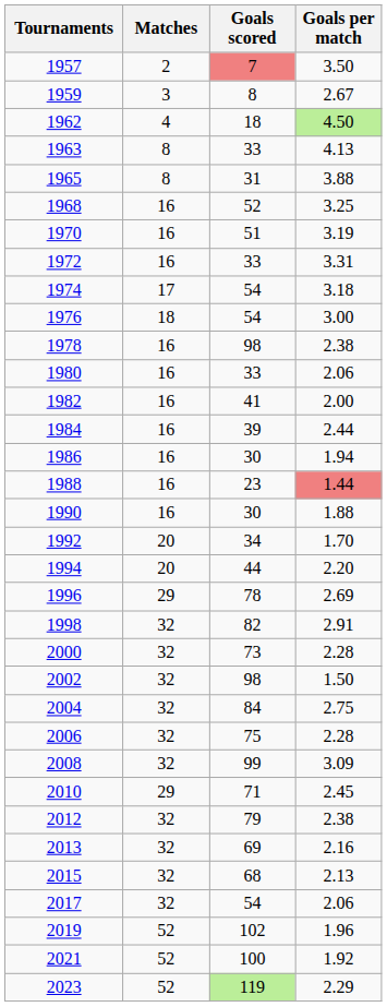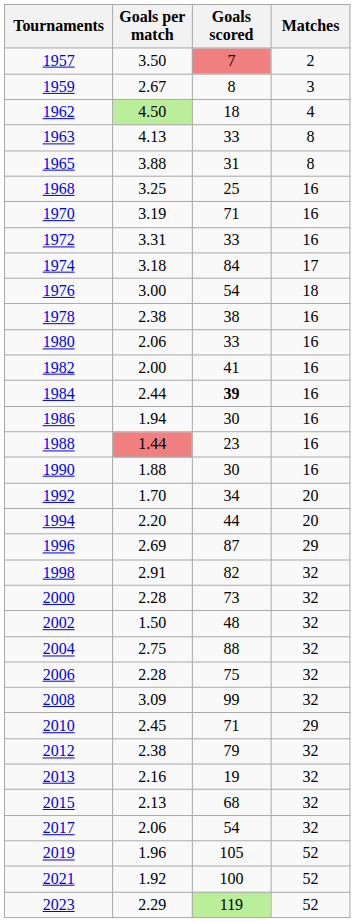 <table class="wikitable" style="text-align:center; font-size:99%;" width="55%">
 <tr>
 <th width="20%">Tournaments</th>
+<th width="20%">Goals per match</th>
+<th width="20%">Goals scored</th>
 <th width="20%">Matches</th>
-<th width="20%">Goals scored</th>
-<th width="20%">Goals per match</th>
 </tr>
 <tr>
 <td><a href='#'>1957</a></td>
+<td>3.50</td>
+<td style="background-color:#F08080">7</td>
 <td>2</td>
-<td style="background-color:#F08080">7</td>
-<td>3.50</td>
 </tr>
 <tr>
 <td><a href='#'>1959</a></td>
+<td>2.67</td>
+<td>8</td>
 <td>3</td>
-<td>8</td>
-<td>2.67</td>
 </tr>
 <tr>
 <td><a href='#'>1962</a></td>
+<td style="background-color:#be9">4.50</td>
+<td>18</td>
 <td>4</td>
-<td>18</td>
-<td style="background-color:#be9">4.50</td>
 </tr>
 <tr>
 <td><a href='#'>1963</a></td>
+<td>4.13</td>
+<td>33</td>
 <td>8</td>
-<td>33</td>
-<td>4.13</td>
 </tr>
 <tr>
 <td><a href='#'>1965</a></td>
+<td>3.88</td>
+<td>31</td>
 <td>8</td>
-<td>31</td>
-<td>3.88</td>
 </tr>
 <tr>
 <td><a href='#'>1968</a></td>
+<td>3.25</td>
+<td>25</td>
 <td>16</td>
-<td>52</td>
-<td>3.25</td>
 </tr>
 <tr>
 <td><a href='#'>1970</a></td>
+<td>3.19</td>
+<td>71</td>
 <td>16</td>
-<td>51</td>
-<td>3.19</td>
 </tr>
 <tr>
 <td><a href='#'>1972</a></td>
+<td>3.31</td>
+<td>33</td>
 <td>16</td>
-<td>33</td>
-<td>3.31</td>
 </tr>
 <tr>
 <td><a href='#'>1974</a></td>
+<td>3.18</td>
+<td>84</td>
 <td>17</td>
-<td>54</td>
-<td>3.18</td>
 </tr>
 <tr>
 <td><a href='#'>1976</a></td>
+<td>3.00</td>
+<td>54</td>
 <td>18</td>
-<td>54</td>
-<td>3.00</td>
 </tr>
 <tr>
 <td><a href='#'>1978</a></td>
+<td>2.38</td>
+<td>38</td>
 <td>16</td>
-<td>98</td>
-<td>2.38</td>
 </tr>
 <tr>
 <td><a href='#'>1980</a></td>
+<td>2.06</td>
+<td>33</td>
 <td>16</td>
-<td>33</td>
-<td>2.06</td>
 </tr>
 <tr>
 <td><a href='#'>1982</a></td>
+<td>2.00</td>
+<td>41</td>
 <td>16</td>
-<td>41</td>
-<td>2.00</td>
 </tr>
 <tr>
 <td><a href='#'>1984</a></td>
+<td>2.44</td>
+<td><strong>39</strong></td>
 <td>16</td>
-<td>39</td>
-<td>2.44</td>
 </tr>
 <tr>
 <td><a href='#'>1986</a></td>
+<td>1.94</td>
+<td>30</td>
 <td>16</td>
-<td>30</td>
-<td>1.94</td>
 </tr>
 <tr>
 <td><a href='#'>1988</a></td>
+<td style="background-color:#F08080">1.44</td>
+<td>23</td>
 <td>16</td>
-<td>23</td>
-<td style="background-color:#F08080">1.44</td>
 </tr>
 <tr>
 <td><a href='#'>1990</a></td>
+<td>1.88</td>
+<td>30</td>
 <td>16</td>
-<td>30</td>
-<td>1.88</td>
 </tr>
 <tr>
 <td><a href='#'>1992</a></td>
+<td>1.70</td>
+<td>34</td>
 <td>20</td>
-<td>34</td>
-<td>1.70</td>
 </tr>
 <tr>
 <td><a href='#'>1994</a></td>
+<td>2.20</td>
+<td>44</td>
 <td>20</td>
-<td>44</td>
-<td>2.20</td>
 </tr>
 <tr>
 <td><a href='#'>1996</a></td>
+<td>2.69</td>
+<td>87</td>
 <td>29</td>
-<td>78</td>
-<td>2.69</td>
 </tr>
 <tr>
 <td><a href='#'>1998</a></td>
+<td>2.91</td>
+<td>82</td>
 <td>32</td>
-<td>82</td>
-<td>2.91</td>
 </tr>
 <tr>
 <td><a href='#'>2000</a></td>
+<td>2.28</td>
+<td>73</td>
 <td>32</td>
-<td>73</td>
-<td>2.28</td>
 </tr>
 <tr>
 <td><a href='#'>2002</a></td>
+<td>1.50</td>
+<td>48</td>
 <td>32</td>
-<td>98</td>
-<td>1.50</td>
 </tr>
 <tr>
 <td><a href='#'>2004</a></td>
+<td>2.75</td>
+<td>88</td>
 <td>32</td>
-<td>84</td>
-<td>2.75</td>
 </tr>
 <tr>
 <td><a href='#'>2006</a></td>
+<td>2.28</td>
+<td>75</td>
 <td>32</td>
-<td>75</td>
-<td>2.28</td>
 </tr>
 <tr>
 <td><a href='#'>2008</a></td>
+<td>3.09</td>
+<td>99</td>
 <td>32</td>
-<td>99</td>
-<td>3.09</td>
 </tr>
 <tr>
 <td><a href='#'>2010</a></td>
+<td>2.45</td>
+<td>71</td>
 <td>29</td>
-<td>71</td>
-<td>2.45</td>
 </tr>
 <tr>
 <td><a href='#'>2012</a></td>
+<td>2.38</td>
+<td>79</td>
 <td>32</td>
-<td>79</td>
-<td>2.38</td>
 </tr>
 <tr>
 <td><a href='#'>2013</a></td>
+<td>2.16</td>
+<td>19</td>
 <td>32</td>
-<td>69</td>
-<td>2.16</td>
 </tr>
 <tr>
 <td><a href='#'>2015</a></td>
+<td>2.13</td>
+<td>68</td>
 <td>32</td>
-<td>68</td>
-<td>2.13</td>
 </tr>
 <tr>
 <td><a href='#'>2017</a></td>
+<td>2.06</td>
+<td>54</td>
 <td>32</td>
-<td>54</td>
-<td>2.06</td>
 </tr>
 <tr>
 <td><a href='#'>2019</a></td>
+<td>1.96</td>
+<td>105</td>
 <td>52</td>
-<td>102</td>
-<td>1.96</td>
 </tr>
 <tr>
 <td><a href='#'>2021</a></td>
+<td>1.92</td>
+<td>100</td>
 <td>52</td>
-<td>100</td>
-<td>1.92</td>
 </tr>
 <tr>
 <td><a href='#'>2023</a></td>
+<td>2.29</td>
+<td style="background-color:#be9">119</td>
 <td>52</td>
-<td style="background-color:#be9">119</td>
-<td>2.29</td>
 </tr>
 </table>
